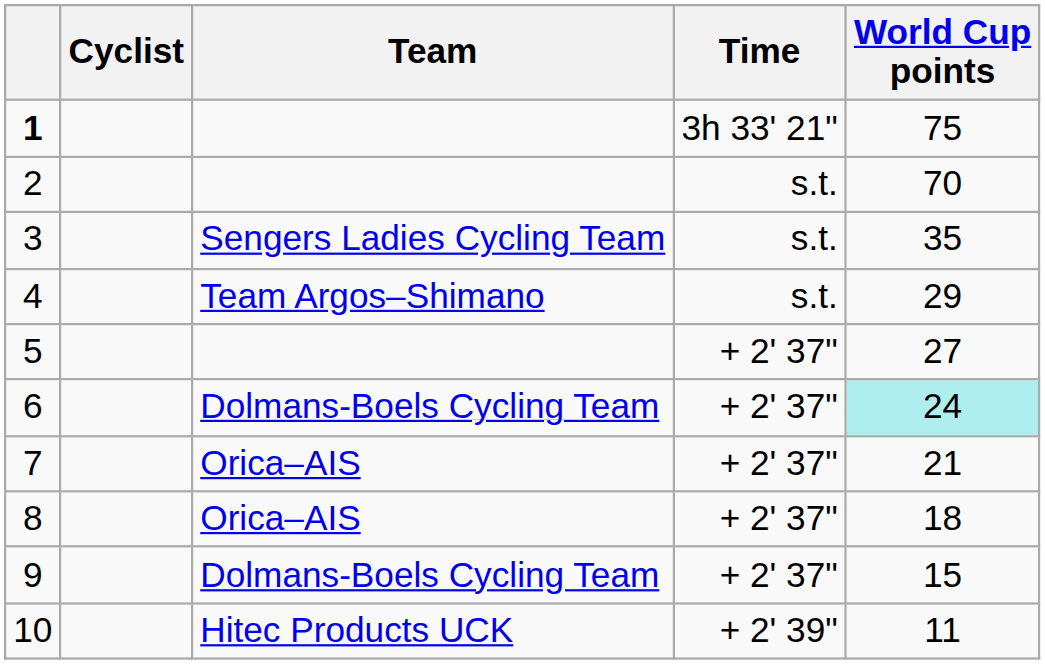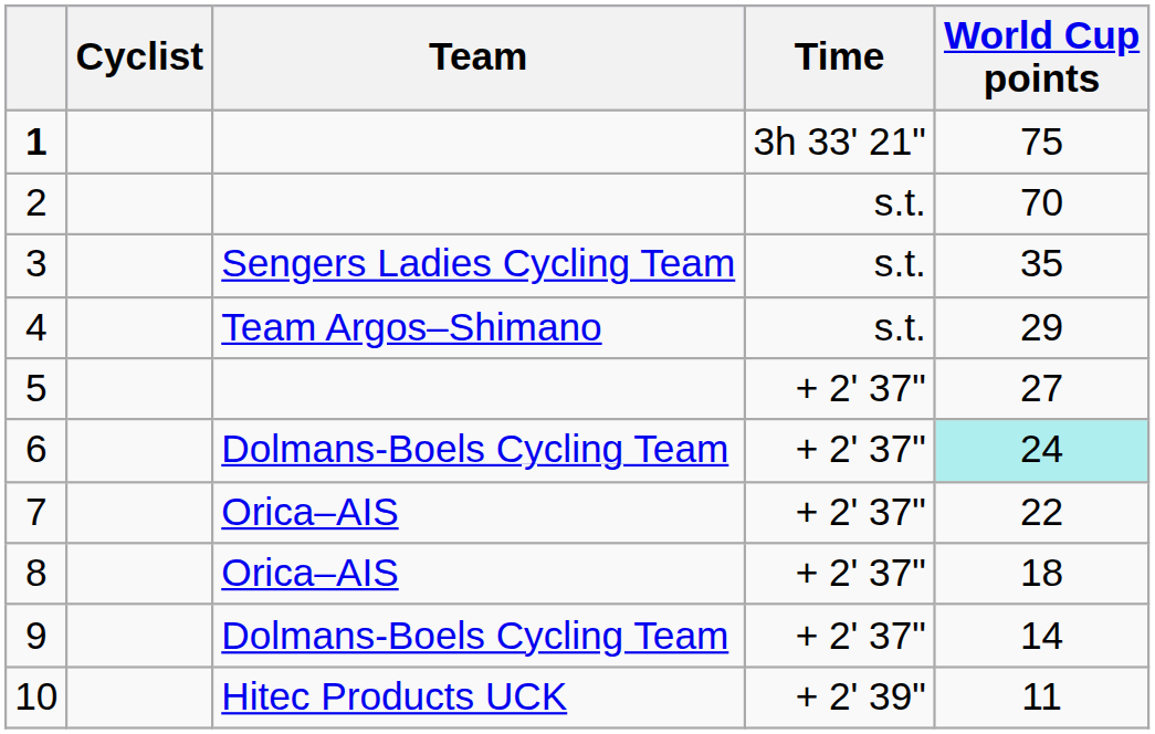 <table class="wikitable">
 <tr style="background:#ccccff;">
 <th></th>
 <th>Cyclist</th>
 <th>Team</th>
 <th>Time</th>
 <th><a href='#'>World Cup</a><br>points</th>
 </tr>
 <tr>
 <td align=center><strong>1</strong></td>
 <td></td>
 <td></td>
 <td align=right>3h 33' 21"</td>
 <td align=center>75</td>
 </tr>
 <tr>
 <td align=center>2</td>
 <td></td>
 <td></td>
 <td align=right>s.t.</td>
 <td align=center>70</td>
 </tr>
 <tr>
 <td align=center>3</td>
 <td></td>
 <td><a href='#'>Sengers Ladies Cycling Team</a></td>
 <td align=right>s.t.</td>
 <td align=center>35</td>
 </tr>
 <tr>
 <td align=center>4</td>
 <td></td>
 <td><a href='#'>Team Argos–Shimano</a></td>
 <td align=right>s.t.</td>
 <td align=center>29</td>
 </tr>
 <tr>
 <td align=center>5</td>
 <td></td>
 <td></td>
 <td align=right>+ 2' 37"</td>
 <td align=center>27</td>
 </tr>
 <tr>
 <td align=center>6</td>
 <td></td>
 <td><a href='#'>Dolmans-Boels Cycling Team</a></td>
 <td align=right>+ 2' 37"</td>
 <td align=center style="background: paleturquoise;">24</td>
 </tr>
 <tr>
 <td align=center>7</td>
 <td></td>
 <td><a href='#'>Orica–AIS</a></td>
 <td align=right>+ 2' 37"</td>
-<td align=center>21</td>
+<td align=center>22</td>
 </tr>
 <tr>
 <td align=center>8</td>
 <td></td>
 <td><a href='#'>Orica–AIS</a></td>
 <td align=right>+ 2' 37"</td>
 <td align=center>18</td>
 </tr>
 <tr>
 <td align=center>9</td>
 <td></td>
 <td><a href='#'>Dolmans-Boels Cycling Team</a></td>
 <td align=right>+ 2' 37"</td>
-<td align=center>15</td>
+<td align=center>14</td>
 </tr>
 <tr>
 <td align=center>10</td>
 <td></td>
 <td><a href='#'>Hitec Products UCK</a></td>
 <td align=right>+ 2' 39"</td>
 <td align=center>11</td>
 </tr>
 </table>
